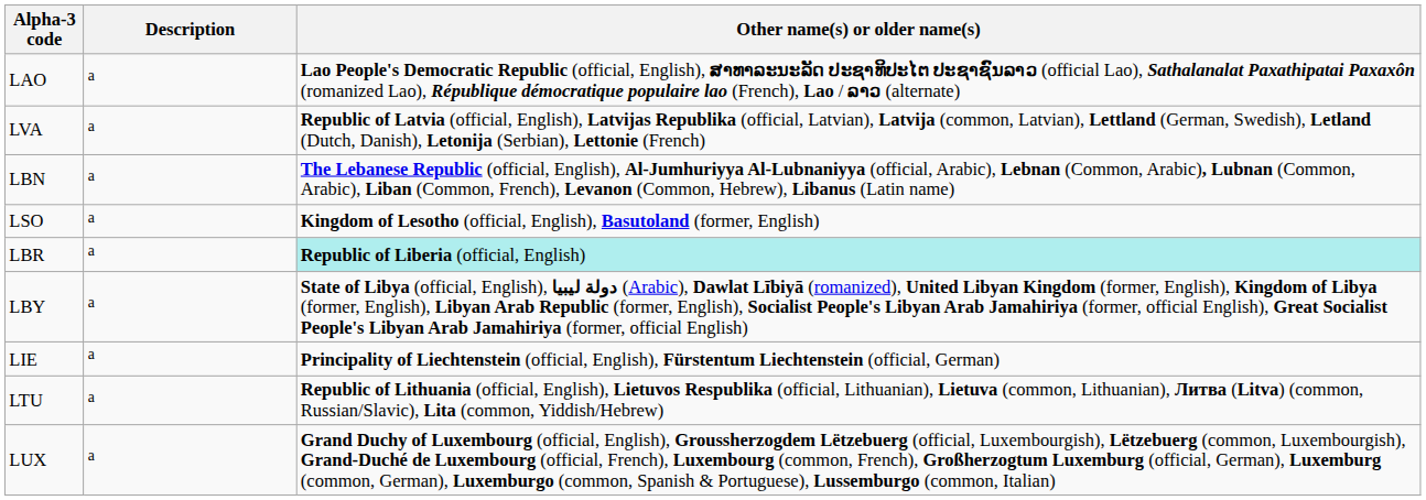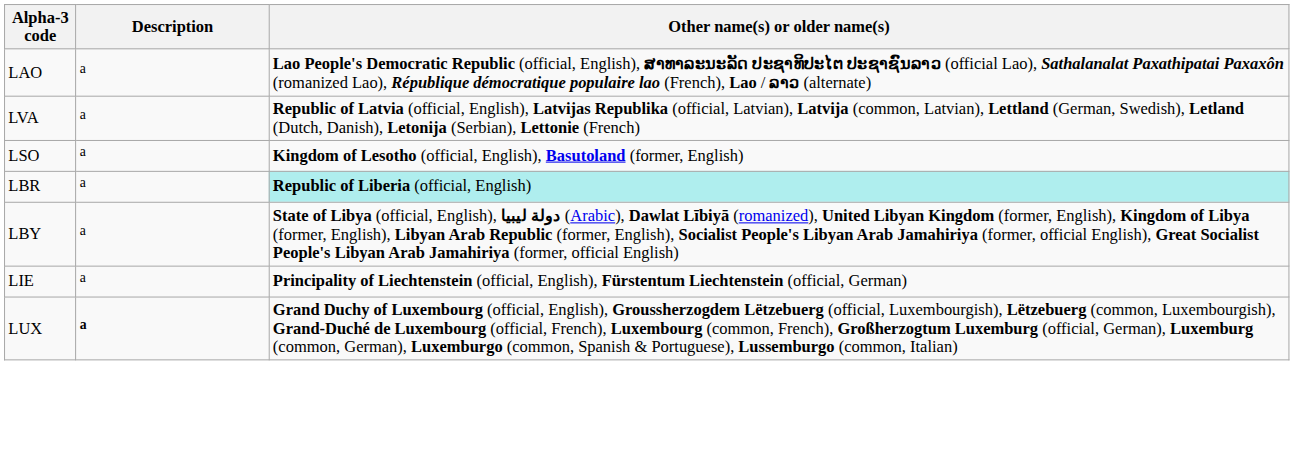 <table class="wikitable">
 <tr>
 <th>Alpha-3 code</th>
 <th width=180px>Description</th>
 <th>Other name(s) or older name(s)</th>
 </tr>
 <tr>
 <td>LAO</td>
 <td><sup>a</sup></td>
 <td><strong>Lao People's Democratic Republic</strong> (official, English), <strong>ສາທາລະນະລັດ ປະຊາທິປະໄຕ ປະຊາຊົນລາວ</strong> (official Lao), <strong><em>Sathalanalat Paxathipatai Paxaxôn</em></strong> (romanized Lao), <strong><em>République démocratique populaire lao</em></strong> (French), <strong>Lao</strong> / <strong>ລາວ</strong> (alternate)</td>
 </tr>
 <tr>
 <td>LVA</td>
 <td><sup>a</sup></td>
 <td><strong>Republic of Latvia</strong> (official, English), <strong>Latvijas Republika</strong> (official, Latvian), <strong>Latvija</strong> (common, Latvian), <strong>Lettland</strong> (German, Swedish), <strong>Letland</strong> (Dutch, Danish), <strong>Letonija</strong> (Serbian), <strong>Lettonie</strong> (French)</td>
-</tr>
-<tr>
-<td>LBN</td>
-<td><sup>a</sup></td>
-<td><strong><a href='#'>The Lebanese Republic</a></strong> (official, English), <strong>Al-Jumhuriyya Al-Lubnaniyya</strong> (official, Arabic), <strong>Lebnan</strong> (Common, Arabic)<strong>, Lubnan</strong> (Common, Arabic), <strong>Liban</strong> (Common, French), <strong>Levanon</strong> (Common, Hebrew), <strong>Libanus</strong> (Latin name)</td>
 </tr>
 <tr>
 <td>LSO</td>
 <td><sup>a</sup></td>
 <td><strong>Kingdom of Lesotho</strong> (official, English), <strong><a href='#'>Basutoland</a></strong> (former, English)</td>
 </tr>
 <tr>
 <td>LBR</td>
 <td><sup>a</sup></td>
 <td style="background: paleturquoise;"><strong>Republic of Liberia</strong> (official, English)</td>
 </tr>
 <tr>
 <td>LBY</td>
 <td><sup>a</sup></td>
 <td><strong>State of Libya</strong> (official, English), <strong>دولة ليبيا</strong> (<a href='#'>Arabic</a>), <strong>Dawlat Lībiyā</strong> (<a href='#'>romanized</a>),  <strong>United Libyan Kingdom</strong> (former, English), <strong>Kingdom of Libya</strong> (former, English), <strong>Libyan Arab Republic</strong> (former, English), <strong>Socialist People's Libyan Arab Jamahiriya</strong> (former, official English), <strong>Great Socialist People's Libyan Arab Jamahiriya</strong> (former, official English)</td>
 </tr>
 <tr>
 <td>LIE</td>
 <td><sup>a</sup></td>
 <td><strong>Principality of Liechtenstein</strong> (official, English), <strong>Fürstentum Liechtenstein</strong> (official, German)</td>
 </tr>
 <tr>
-<td>LTU</td>
-<td><sup>a</sup></td>
-<td><strong>Republic of Lithuania</strong> (official, English), <strong>Lietuvos Respublika</strong> (official, Lithuanian), <strong>Lietuva</strong> (common, Lithuanian), <strong>Литва</strong> (<strong>Litva</strong>) (common, Russian/Slavic), <strong>Lita</strong> (common, Yiddish/Hebrew)</td>
-</tr>
-<tr>
 <td>LUX</td>
-<td> <sup>a</sup></td>
+<td><strong> <sup>a</sup></strong></td>
 <td><strong>Grand Duchy of Luxembourg</strong> (official, English), <strong>Groussherzogdem Lëtzebuerg</strong> (official, Luxembourgish), <strong>Lëtzebuerg</strong> (common, Luxembourgish), <strong>Grand-Duché de Luxembourg</strong> (official, French), <strong>Luxembourg</strong> (common, French), <strong>Großherzogtum Luxemburg</strong> (official, German), <strong>Luxemburg</strong> (common, German), <strong>Luxemburgo</strong> (common, Spanish & Portuguese), <strong>Lussemburgo</strong> (common, Italian)</td>
 </tr>
 </table>
